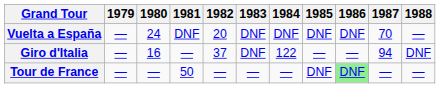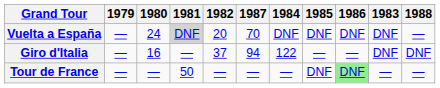 <table class="wikitable plainrowheaders">
 <tr>
 <th scope="col"><a href='#'>Grand Tour</a></th>
 <th scope="col">1979</th>
 <th scope="col">1980</th>
 <th scope="col">1981</th>
 <th scope="col">1982</th>
-<th scope="col">1983</th>
+<th scope="col">1987</th>
 <th scope="col">1984</th>
 <th scope="col">1985</th>
 <th scope="col">1986</th>
-<th scope="col">1987</th>
+<th scope="col">1983</th>
 <th scope="col">1988</th>
 </tr>
 <tr style="text-align:center;">
 <th scope="row"> <a href='#'>Vuelta a España</a></th>
 <td><a href='#'>—</a></td>
 <td><a href='#'>24</a></td>
-<td><a href='#'>DNF</a></td>
+<td style="background: lightgrey;"><a href='#'>DNF</a></td>
 <td><a href='#'>20</a></td>
+<td><a href='#'>70</a></td>
 <td><a href='#'>DNF</a></td>
 <td><a href='#'>DNF</a></td>
 <td><a href='#'>DNF</a></td>
 <td><a href='#'>DNF</a></td>
-<td><a href='#'>70</a></td>
 <td><a href='#'>—</a></td>
 </tr>
 <tr style="text-align:center;">
 <th scope="row"> <a href='#'>Giro d'Italia</a></th>
 <td><a href='#'>—</a></td>
 <td><a href='#'>16</a></td>
 <td><a href='#'>—</a></td>
 <td><a href='#'>37</a></td>
-<td><a href='#'>DNF</a></td>
+<td><a href='#'>94</a></td>
 <td><a href='#'>122</a></td>
 <td><a href='#'>—</a></td>
 <td><a href='#'>—</a></td>
-<td><a href='#'>94</a></td>
+<td><a href='#'>DNF</a></td>
 <td><a href='#'>DNF</a></td>
 </tr>
 <tr style="text-align:center;">
 <th scope="row"> <a href='#'>Tour de France</a></th>
 <td><a href='#'>—</a></td>
 <td><a href='#'>—</a></td>
 <td><a href='#'>50</a></td>
 <td><a href='#'>—</a></td>
 <td><a href='#'>—</a></td>
 <td><a href='#'>—</a></td>
 <td><a href='#'>DNF</a></td>
 <td style="background: lightgreen;"><a href='#'>DNF</a></td>
 <td><a href='#'>—</a></td>
 <td><a href='#'>—</a></td>
 </tr>
 </table>
